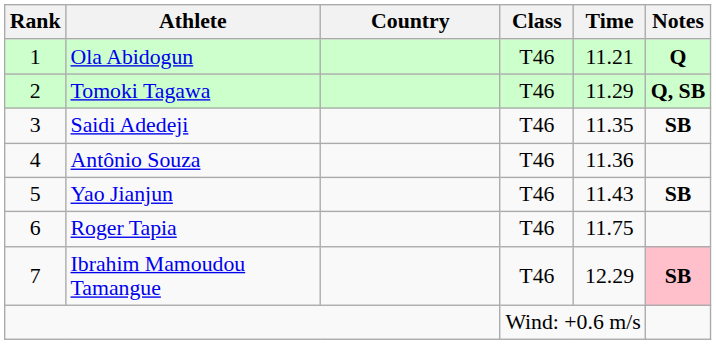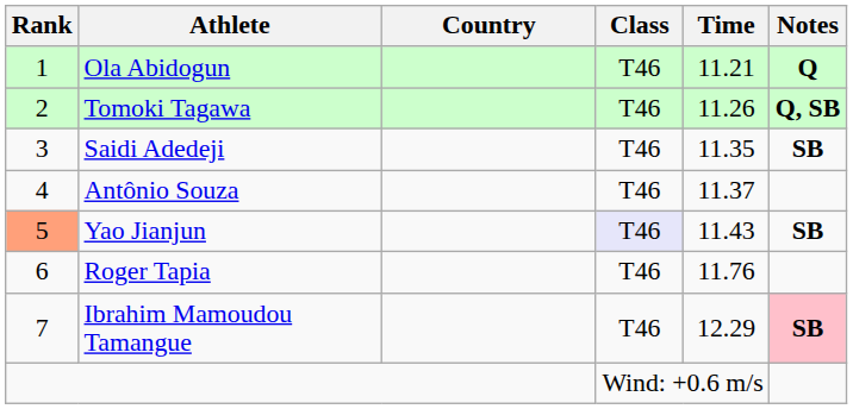 <table class="wikitable sortable" style="text-align:center">
 <tr>
 <th>Rank</th>
 <th style="width:180px">Athlete</th>
 <th style="width:125px">Country</th>
 <th>Class</th>
 <th>Time</th>
 <th>Notes</th>
 </tr>
 <tr style="background:#cfc;">
 <td>1</td>
 <td style="text-align:left;"><a href='#'>Ola Abidogun</a></td>
 <td style="text-align:left;"></td>
 <td>T46</td>
 <td>11.21</td>
 <td><strong>Q</strong></td>
 </tr>
 <tr style="background:#cfc;">
 <td>2</td>
 <td style="text-align:left;"><a href='#'>Tomoki Tagawa</a></td>
 <td style="text-align:left;"></td>
 <td>T46</td>
-<td>11.29</td>
+<td>11.26</td>
 <td><strong>Q, SB</strong></td>
 </tr>
 <tr>
 <td>3</td>
 <td style="text-align:left;"><a href='#'>Saidi Adedeji</a></td>
 <td style="text-align:left;"></td>
 <td>T46</td>
 <td>11.35</td>
 <td><strong>SB</strong></td>
 </tr>
 <tr>
 <td>4</td>
 <td style="text-align:left;"><a href='#'>Antônio Souza</a></td>
 <td style="text-align:left;"></td>
 <td>T46</td>
-<td>11.36</td>
+<td>11.37</td>
 <td></td>
 </tr>
 <tr>
-<td>5</td>
+<td style="background: lightsalmon;">5</td>
 <td style="text-align:left;"><a href='#'>Yao Jianjun</a></td>
 <td style="text-align:left;"></td>
-<td>T46</td>
+<td style="background: lavender;">T46</td>
 <td>11.43</td>
 <td><strong>SB</strong></td>
 </tr>
 <tr>
 <td>6</td>
 <td style="text-align:left;"><a href='#'>Roger Tapia</a></td>
 <td style="text-align:left;"></td>
 <td>T46</td>
-<td>11.75</td>
+<td>11.76</td>
 <td></td>
 </tr>
 <tr>
 <td>7</td>
 <td style="text-align:left;"><a href='#'>Ibrahim Mamoudou Tamangue</a></td>
 <td style="text-align:left;"></td>
 <td>T46</td>
 <td>12.29</td>
 <td style="background: pink;"><strong>SB</strong></td>
 </tr>
 <tr class="sortbottom">
 <td colspan="3"></td>
 <td colspan="2">Wind: +0.6 m/s</td>
 </tr>
 </table>
